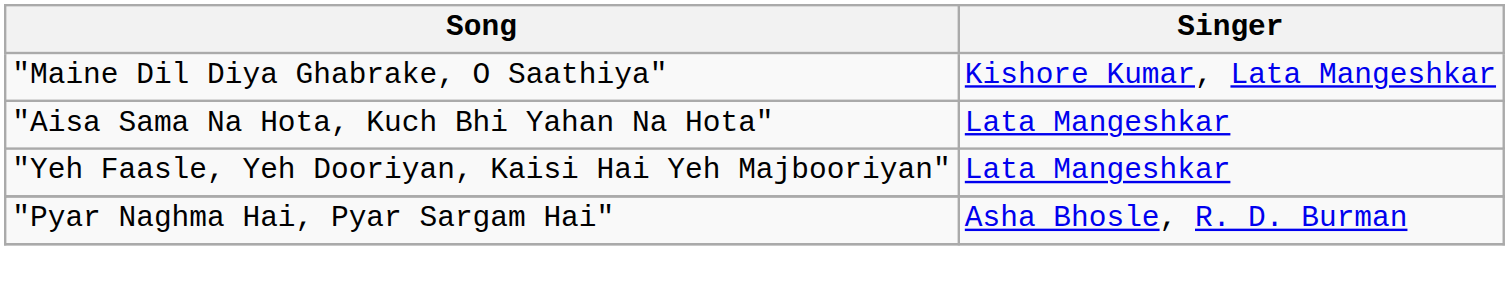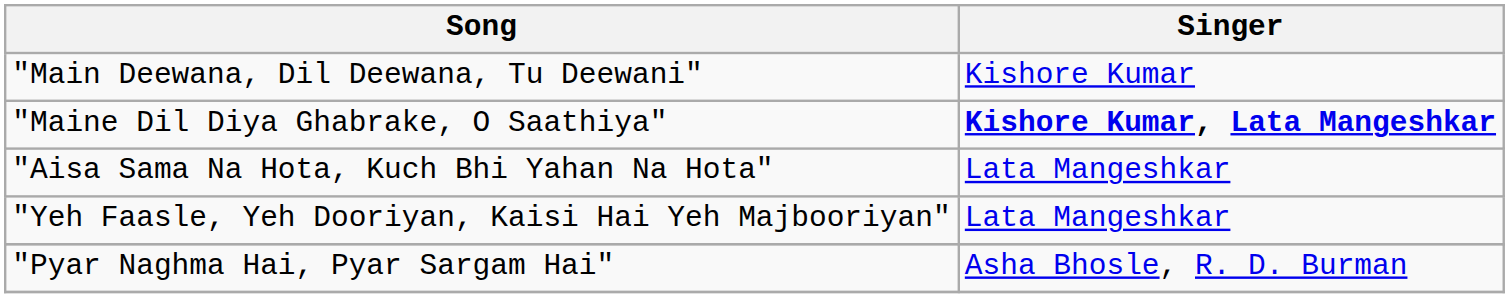 <table class="wikitable" style="font-size:95%;">
 <tr>
 <th>Song</th>
 <th>Singer</th>
 </tr>
 <tr>
+<td>"Main Deewana, Dil Deewana, Tu Deewani"</td>
+<td><a href='#'>Kishore Kumar</a></td>
+</tr>
+<tr>
 <td>"Maine Dil Diya Ghabrake, O Saathiya"</td>
-<td><a href='#'>Kishore Kumar</a>, <a href='#'>Lata Mangeshkar</a></td>
+<td><strong><a href='#'>Kishore Kumar</a>, <a href='#'>Lata Mangeshkar</a></strong></td>
 </tr>
 <tr>
 <td>"Aisa Sama Na Hota, Kuch Bhi Yahan Na Hota"</td>
 <td><a href='#'>Lata Mangeshkar</a></td>
 </tr>
 <tr>
 <td>"Yeh Faasle, Yeh Dooriyan, Kaisi Hai Yeh Majbooriyan"</td>
 <td><a href='#'>Lata Mangeshkar</a></td>
 </tr>
 <tr>
 </tr>
 <tr>
 <td>"Pyar Naghma Hai, Pyar Sargam Hai"</td>
 <td><a href='#'>Asha Bhosle</a>, <a href='#'>R. D. Burman</a></td>
 </tr>
 <tr>
 </tr>
 </table>
